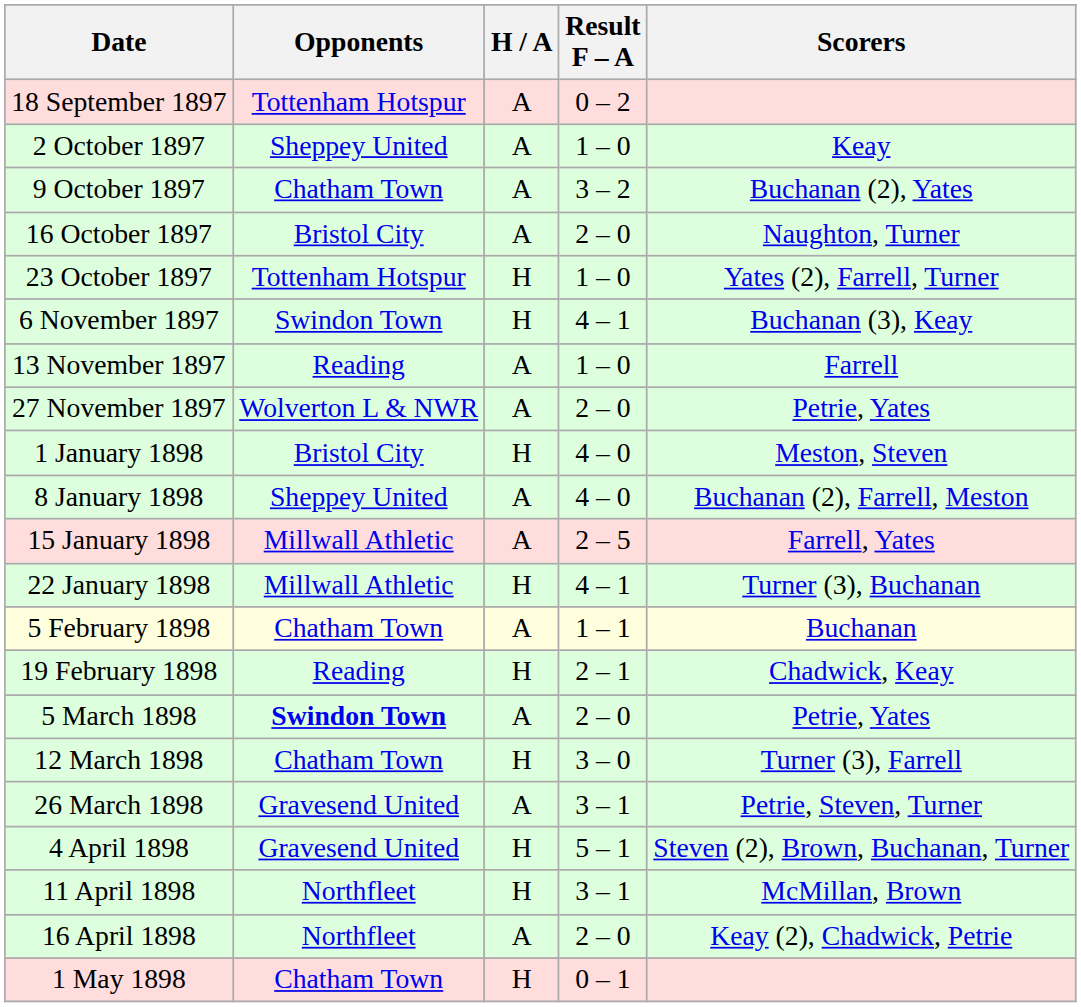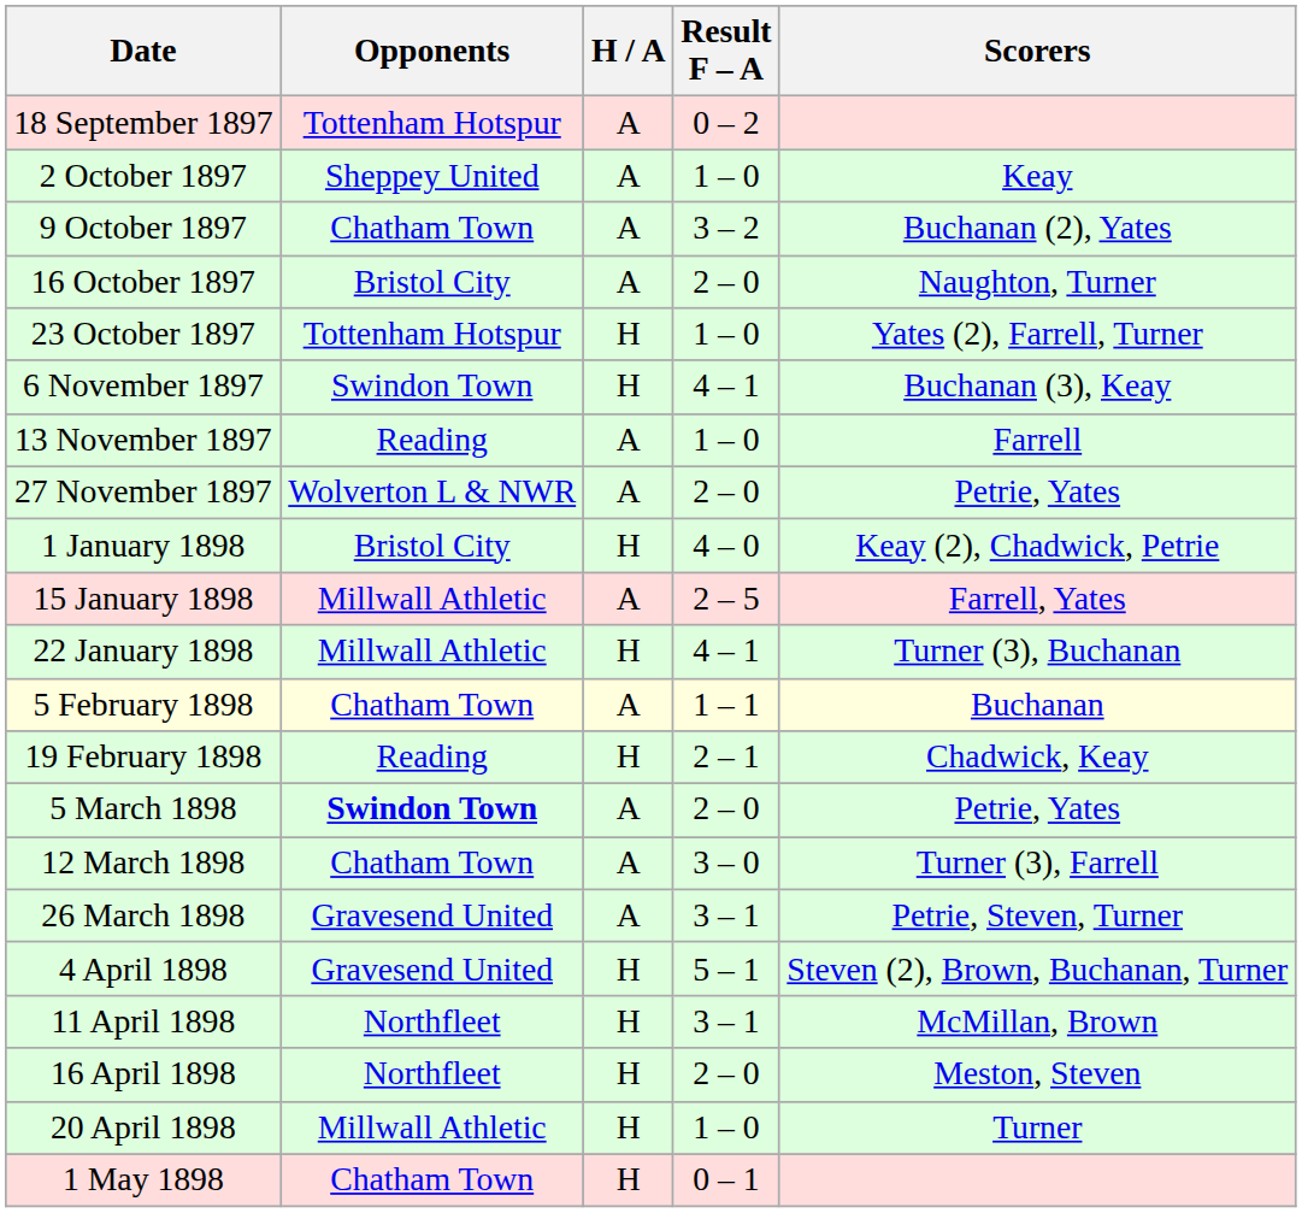 <table class="wikitable" style="text-align:center">
 <tr>
 <th>Date</th>
 <th>Opponents</th>
 <th>H / A</th>
 <th>Result<br>F – A</th>
 <th>Scorers</th>
 </tr>
 <tr bgcolor="#ffdddd">
 <td>18 September 1897</td>
 <td><a href='#'>Tottenham Hotspur</a></td>
 <td>A</td>
 <td>0 – 2</td>
 <td></td>
 </tr>
 <tr bgcolor="#ddffdd">
 <td>2 October  1897</td>
 <td><a href='#'>Sheppey United</a></td>
 <td>A</td>
 <td>1 – 0</td>
 <td><a href='#'>Keay</a></td>
 </tr>
 <tr bgcolor="#ddffdd">
 <td>9 October 1897</td>
 <td><a href='#'>Chatham Town</a></td>
 <td>A</td>
 <td>3 – 2</td>
 <td><a href='#'>Buchanan</a> (2), <a href='#'>Yates</a></td>
 </tr>
 <tr bgcolor="#ddffdd">
 <td>16 October 1897</td>
 <td><a href='#'>Bristol City</a></td>
 <td>A</td>
 <td>2 – 0</td>
 <td><a href='#'>Naughton</a>, <a href='#'>Turner</a></td>
 </tr>
 <tr bgcolor="#ddffdd">
 <td>23 October 1897</td>
 <td><a href='#'>Tottenham Hotspur</a></td>
 <td>H</td>
 <td>1 – 0</td>
 <td><a href='#'>Yates</a> (2), <a href='#'>Farrell</a>, <a href='#'>Turner</a></td>
 </tr>
 <tr bgcolor="#ddffdd">
 <td>6 November 1897</td>
 <td><a href='#'>Swindon Town</a></td>
 <td>H</td>
 <td>4 – 1</td>
 <td><a href='#'>Buchanan</a> (3), <a href='#'>Keay</a></td>
 </tr>
 <tr bgcolor="#ddffdd">
 <td>13 November 1897</td>
 <td><a href='#'>Reading</a></td>
 <td>A</td>
 <td>1 – 0</td>
 <td><a href='#'>Farrell</a></td>
 </tr>
 <tr bgcolor="#ddffdd">
 <td>27 November 1897</td>
 <td><a href='#'>Wolverton L & NWR</a></td>
 <td>A</td>
 <td>2 – 0</td>
 <td><a href='#'>Petrie</a>, <a href='#'>Yates</a></td>
 </tr>
 <tr bgcolor="#ddffdd">
 <td>1 January 1898</td>
 <td><a href='#'>Bristol City</a></td>
 <td>H</td>
 <td>4 – 0</td>
-<td><a href='#'>Meston</a>, <a href='#'>Steven</a></td>
-</tr>
-<tr bgcolor="#ddffdd">
-<td>8 January 1898</td>
-<td><a href='#'>Sheppey United</a></td>
-<td>A</td>
-<td>4 – 0</td>
-<td><a href='#'>Buchanan</a> (2), <a href='#'>Farrell</a>, <a href='#'>Meston</a></td>
+<td><a href='#'>Keay</a> (2), <a href='#'>Chadwick</a>, <a href='#'>Petrie</a></td>
 </tr>
 <tr bgcolor="#ffdddd">
 <td>15 January 1898</td>
 <td><a href='#'>Millwall Athletic</a></td>
 <td>A</td>
 <td>2 – 5</td>
 <td><a href='#'>Farrell</a>, <a href='#'>Yates</a></td>
 </tr>
 <tr bgcolor="#ddffdd">
 <td>22 January 1898</td>
 <td><a href='#'>Millwall Athletic</a></td>
 <td>H</td>
 <td>4 – 1</td>
 <td><a href='#'>Turner</a>  (3), <a href='#'>Buchanan</a></td>
 </tr>
 <tr bgcolor="#ffffdd">
 <td>5 February 1898</td>
 <td><a href='#'>Chatham Town</a></td>
 <td>A</td>
 <td>1 – 1</td>
 <td><a href='#'>Buchanan</a></td>
 </tr>
 <tr bgcolor="#ddffdd">
 <td>19 February 1898</td>
 <td><a href='#'>Reading</a></td>
 <td>H</td>
 <td>2 – 1</td>
 <td><a href='#'>Chadwick</a>, <a href='#'>Keay</a></td>
 </tr>
 <tr bgcolor="#ddffdd">
 <td>5 March 1898</td>
 <td><strong><a href='#'>Swindon Town</a></strong></td>
 <td>A</td>
 <td>2 – 0</td>
 <td><a href='#'>Petrie</a>, <a href='#'>Yates</a></td>
 </tr>
 <tr bgcolor="#ddffdd">
 <td>12 March 1898</td>
 <td><a href='#'>Chatham Town</a></td>
-<td>H</td>
+<td>A</td>
 <td>3 – 0</td>
 <td><a href='#'>Turner</a> (3), <a href='#'>Farrell</a></td>
 </tr>
 <tr bgcolor="#ddffdd">
 <td>26 March 1898</td>
 <td><a href='#'>Gravesend United</a></td>
 <td>A</td>
 <td>3 – 1</td>
 <td><a href='#'>Petrie</a>, <a href='#'>Steven</a>, <a href='#'>Turner</a></td>
 </tr>
 <tr bgcolor="#ddffdd">
 <td>4 April 1898</td>
 <td><a href='#'>Gravesend United</a></td>
 <td>H</td>
 <td>5 – 1</td>
 <td><a href='#'>Steven</a> (2), <a href='#'>Brown</a>, <a href='#'>Buchanan</a>, <a href='#'>Turner</a></td>
 </tr>
 <tr bgcolor="#ddffdd">
 <td>11 April 1898</td>
 <td><a href='#'>Northfleet</a></td>
 <td>H</td>
 <td>3 – 1</td>
 <td><a href='#'>McMillan</a>, <a href='#'>Brown</a></td>
 </tr>
 <tr bgcolor="#ddffdd">
 <td>16 April 1898</td>
 <td><a href='#'>Northfleet</a></td>
-<td>A</td>
+<td>H</td>
 <td>2 – 0</td>
-<td><a href='#'>Keay</a> (2), <a href='#'>Chadwick</a>, <a href='#'>Petrie</a></td>
+<td><a href='#'>Meston</a>, <a href='#'>Steven</a></td>
+</tr>
+<tr bgcolor="#ddffdd">
+<td>20 April 1898</td>
+<td><a href='#'>Millwall Athletic</a></td>
+<td>H</td>
+<td>1 – 0</td>
+<td><a href='#'>Turner</a></td>
 </tr>
 <tr bgcolor="#ffdddd">
 <td>1 May 1898</td>
 <td><a href='#'>Chatham Town</a></td>
 <td>H</td>
 <td>0 – 1</td>
 <td></td>
 </tr>
 </table>
